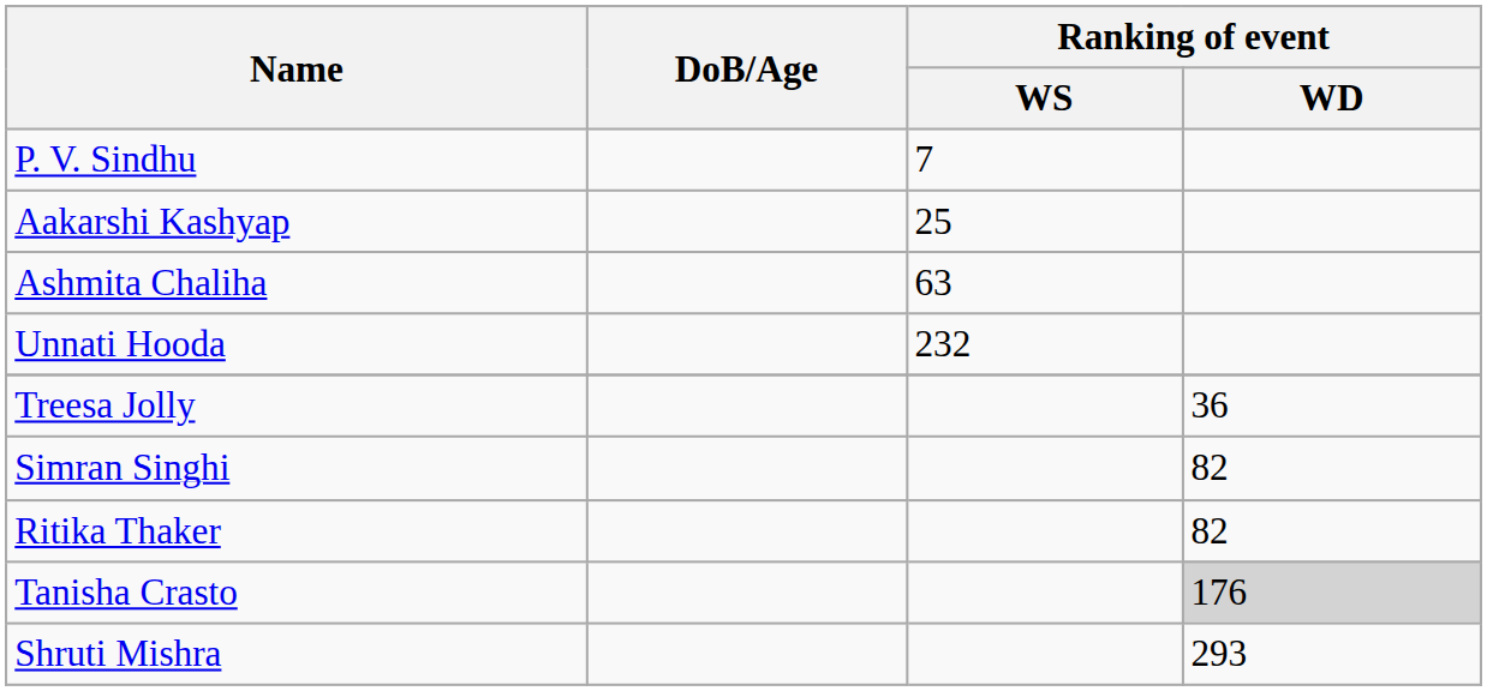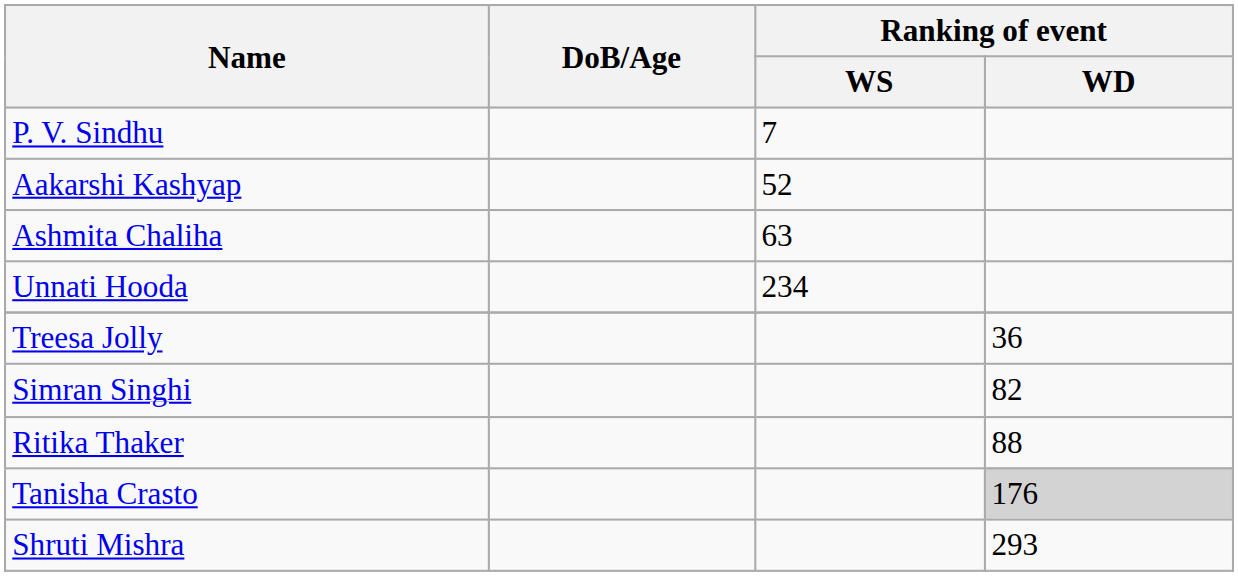 <table class="wikitable"  style="width:600px; font-size:95%;">
 <tr>
 <th align="left" rowspan="2">Name</th>
 <th align="left" rowspan="2">DoB/Age</th>
 <th align="center" colspan="2">Ranking of event</th>
 </tr>
 <tr>
 <th align="center">WS</th>
 <th align="center">WD</th>
 </tr>
 <tr>
 <td align="left"><a href='#'>P. V. Sindhu</a></td>
 <td align="left"></td>
 <td>7</td>
 <td></td>
 </tr>
 <tr>
 <td align="left"><a href='#'>Aakarshi Kashyap</a></td>
 <td align="left"></td>
-<td>25</td>
+<td>52</td>
 <td></td>
 </tr>
 <tr>
 <td align="left"><a href='#'>Ashmita Chaliha</a></td>
 <td align="left"></td>
 <td>63</td>
 <td></td>
 </tr>
 <tr>
 <td align="left"><a href='#'>Unnati Hooda</a></td>
 <td align="left"></td>
-<td>232</td>
+<td>234</td>
 <td></td>
 </tr>
 <tr>
 </tr>
 <tr>
 <td align="left"><a href='#'>Treesa Jolly</a></td>
 <td align="left"></td>
 <td></td>
 <td>36</td>
 </tr>
 <tr>
 <td align="left"><a href='#'>Simran Singhi</a></td>
 <td align="left"></td>
 <td></td>
 <td>82</td>
 </tr>
 <tr>
 <td align="left"><a href='#'>Ritika Thaker</a></td>
 <td align="left"></td>
 <td></td>
-<td>82</td>
+<td>88</td>
 </tr>
 <tr>
 <td align="left"><a href='#'>Tanisha Crasto</a></td>
 <td align="left"></td>
 <td></td>
 <td style="background: lightgrey;">176</td>
 </tr>
 <tr>
 <td align="left"><a href='#'>Shruti Mishra</a></td>
 <td align="left"></td>
 <td></td>
 <td>293</td>
 </tr>
 </table>
